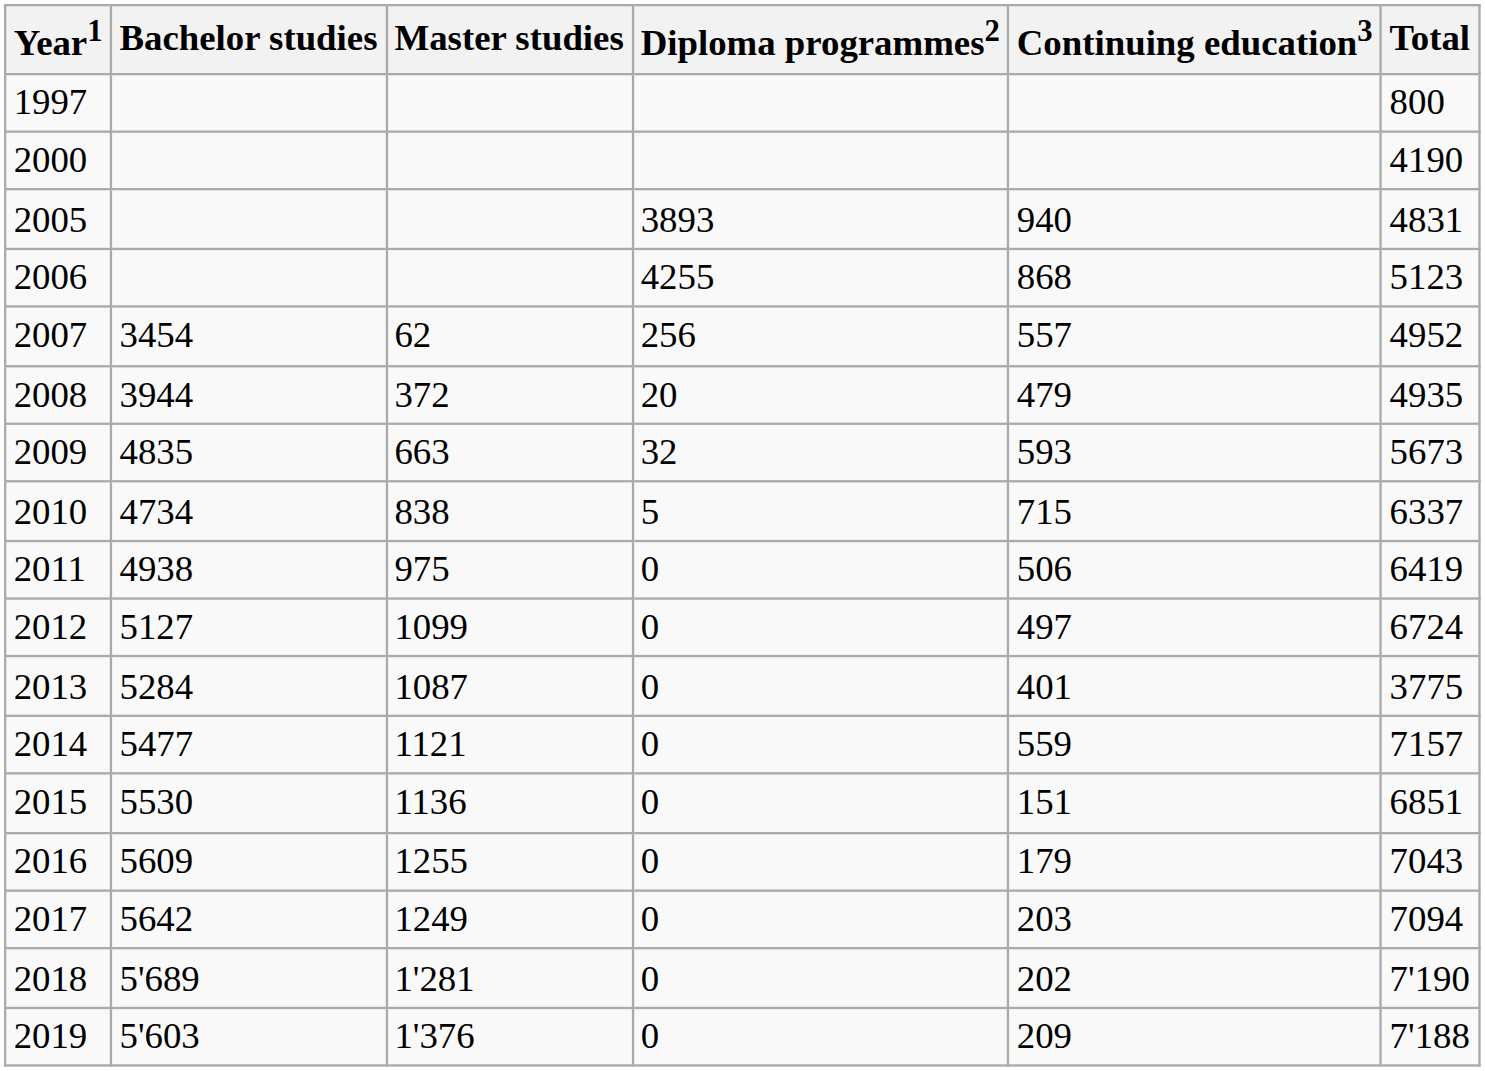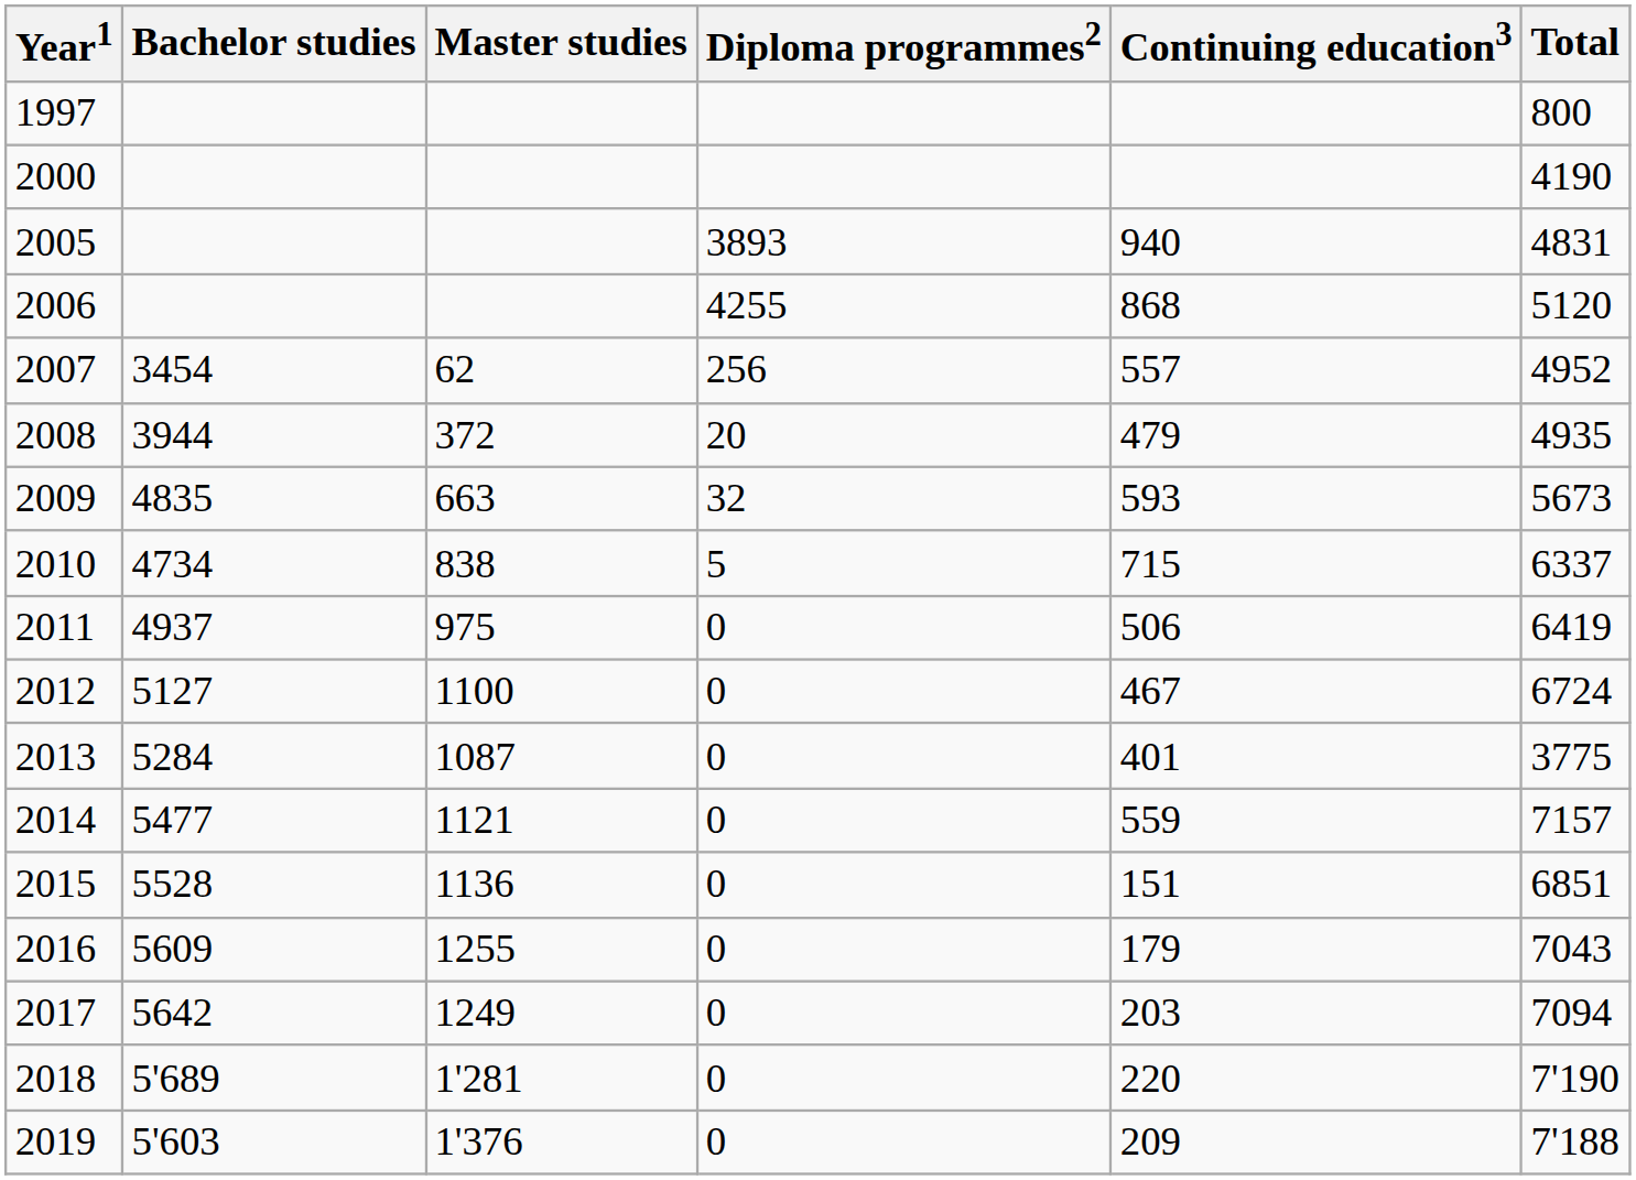 <table class="wikitable">
 <tr>
 <th>Year<sup>1</sup></th>
 <th>Bachelor studies</th>
 <th>Master studies</th>
 <th>Diploma programmes<sup>2</sup></th>
 <th>Continuing education<sup>3</sup></th>
 <th>Total</th>
 </tr>
 <tr>
 <td>1997</td>
 <td></td>
 <td></td>
 <td></td>
 <td></td>
 <td>800</td>
 </tr>
 <tr>
 <td>2000</td>
 <td></td>
 <td></td>
 <td></td>
 <td></td>
 <td>4190</td>
 </tr>
 <tr>
 <td>2005</td>
 <td></td>
 <td></td>
 <td>3893</td>
 <td>940</td>
 <td>4831</td>
 </tr>
 <tr>
 <td>2006</td>
 <td></td>
 <td></td>
 <td>4255</td>
 <td>868</td>
-<td>5123</td>
+<td>5120</td>
 </tr>
 <tr>
 <td>2007</td>
 <td>3454</td>
 <td>62</td>
 <td>256</td>
 <td>557</td>
 <td>4952</td>
 </tr>
 <tr>
 <td>2008</td>
 <td>3944</td>
 <td>372</td>
 <td>20</td>
 <td>479</td>
 <td>4935</td>
 </tr>
 <tr>
 <td>2009</td>
 <td>4835</td>
 <td>663</td>
 <td>32</td>
 <td>593</td>
 <td>5673</td>
 </tr>
 <tr>
 <td>2010</td>
 <td>4734</td>
 <td>838</td>
 <td>5</td>
 <td>715</td>
 <td>6337</td>
 </tr>
 <tr>
 <td>2011</td>
-<td>4938</td>
+<td>4937</td>
 <td>975</td>
 <td>0</td>
 <td>506</td>
 <td>6419</td>
 </tr>
 <tr>
 <td>2012</td>
 <td>5127</td>
-<td>1099</td>
+<td>1100</td>
 <td>0</td>
-<td>497</td>
+<td>467</td>
 <td>6724</td>
 </tr>
 <tr>
 <td>2013</td>
 <td>5284</td>
 <td>1087</td>
 <td>0</td>
 <td>401</td>
 <td>3775</td>
 </tr>
 <tr>
 <td>2014</td>
 <td>5477</td>
 <td>1121</td>
 <td>0</td>
 <td>559</td>
 <td>7157</td>
 </tr>
 <tr>
 <td>2015</td>
-<td>5530</td>
+<td>5528</td>
 <td>1136</td>
 <td>0</td>
 <td>151</td>
 <td>6851</td>
 </tr>
 <tr>
 <td>2016</td>
 <td>5609</td>
 <td>1255</td>
 <td>0</td>
 <td>179</td>
 <td>7043</td>
 </tr>
 <tr>
 <td>2017</td>
 <td>5642</td>
 <td>1249</td>
 <td>0</td>
 <td>203</td>
 <td>7094</td>
 </tr>
 <tr>
 <td>2018</td>
 <td>5'689</td>
 <td>1'281</td>
 <td>0</td>
-<td>202</td>
+<td>220</td>
 <td>7'190</td>
 </tr>
 <tr>
 <td>2019</td>
 <td>5'603</td>
 <td>1'376</td>
 <td>0</td>
 <td>209</td>
 <td>7'188</td>
 </tr>
 </table>
